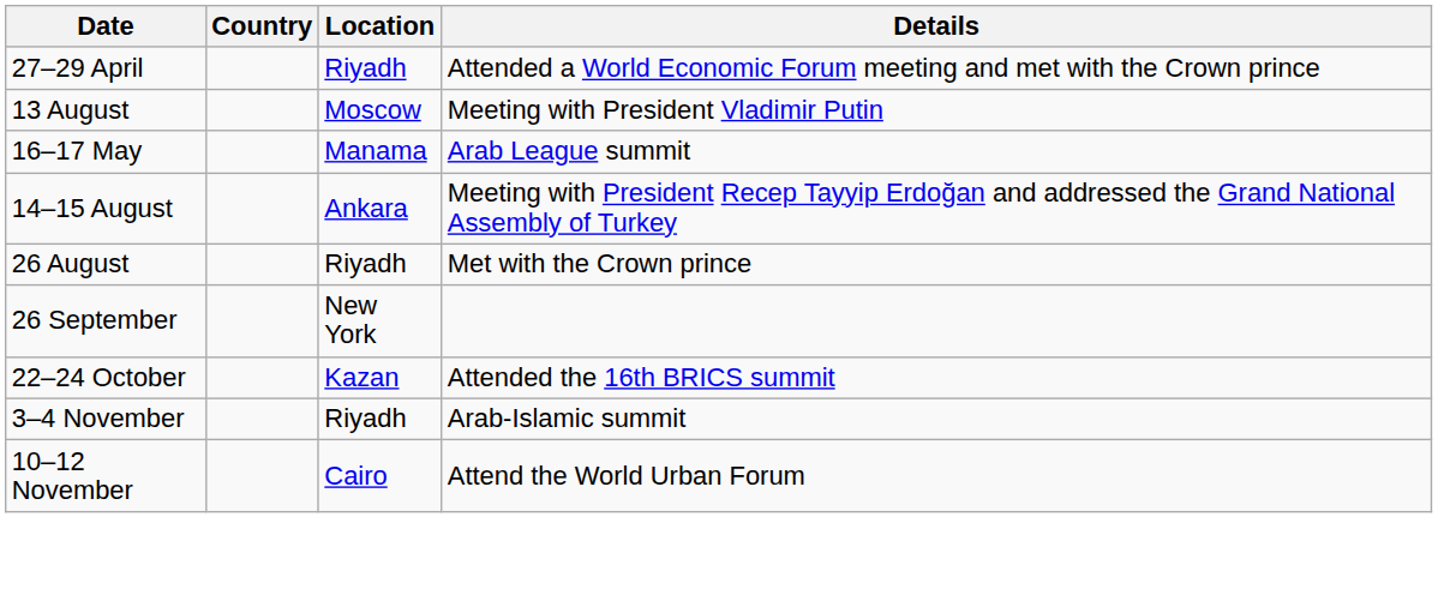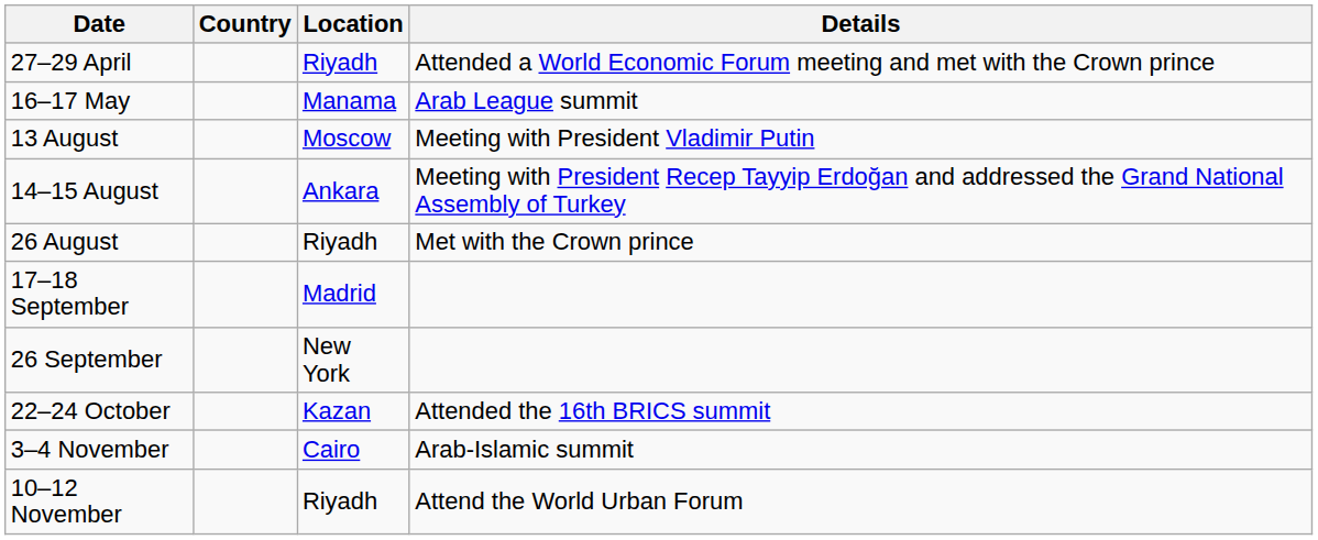 <table class="wikitable">
 <tr>
 <th>Date</th>
 <th>Country</th>
 <th>Location</th>
 <th>Details</th>
 </tr>
 <tr>
 <td>27–29 April</td>
 <td></td>
 <td><a href='#'>Riyadh</a></td>
 <td>Attended a <a href='#'>World Economic Forum</a> meeting and met with the Crown prince</td>
 </tr>
 <tr>
+<td>16–17 May</td>
+<td></td>
+<td><a href='#'>Manama</a></td>
+<td><a href='#'>Arab League</a> summit</td>
+</tr>
+<tr>
 <td>13 August</td>
 <td></td>
 <td><a href='#'>Moscow</a></td>
 <td>Meeting with President <a href='#'>Vladimir Putin</a></td>
-</tr>
-<tr>
-<td>16–17 May</td>
-<td></td>
-<td><a href='#'>Manama</a></td>
-<td><a href='#'>Arab League</a> summit</td>
 </tr>
 <tr>
 <td>14–15 August</td>
 <td></td>
 <td><a href='#'>Ankara</a></td>
 <td>Meeting with <a href='#'>President</a> <a href='#'>Recep Tayyip Erdoğan</a> and addressed the <a href='#'>Grand National Assembly of Turkey</a></td>
 </tr>
 <tr>
 <td>26 August</td>
 <td></td>
 <td>Riyadh</td>
 <td>Met with the Crown prince</td>
+</tr>
+<tr>
+<td>17–18 September</td>
+<td></td>
+<td><a href='#'>Madrid</a></td>
+<td></td>
 </tr>
 <tr>
 <td>26 September</td>
 <td></td>
 <td>New York</td>
 <td></td>
 </tr>
 <tr>
 <td>22–24 October</td>
 <td></td>
 <td><a href='#'>Kazan</a></td>
 <td>Attended the <a href='#'>16th BRICS summit</a></td>
 </tr>
 <tr>
 <td>3–4 November</td>
 <td></td>
-<td>Riyadh</td>
+<td><a href='#'>Cairo</a></td>
 <td>Arab-Islamic summit</td>
 </tr>
 <tr>
 <td>10–12 November</td>
 <td></td>
-<td><a href='#'>Cairo</a></td>
+<td>Riyadh</td>
 <td>Attend the World Urban Forum</td>
 </tr>
 </table>
